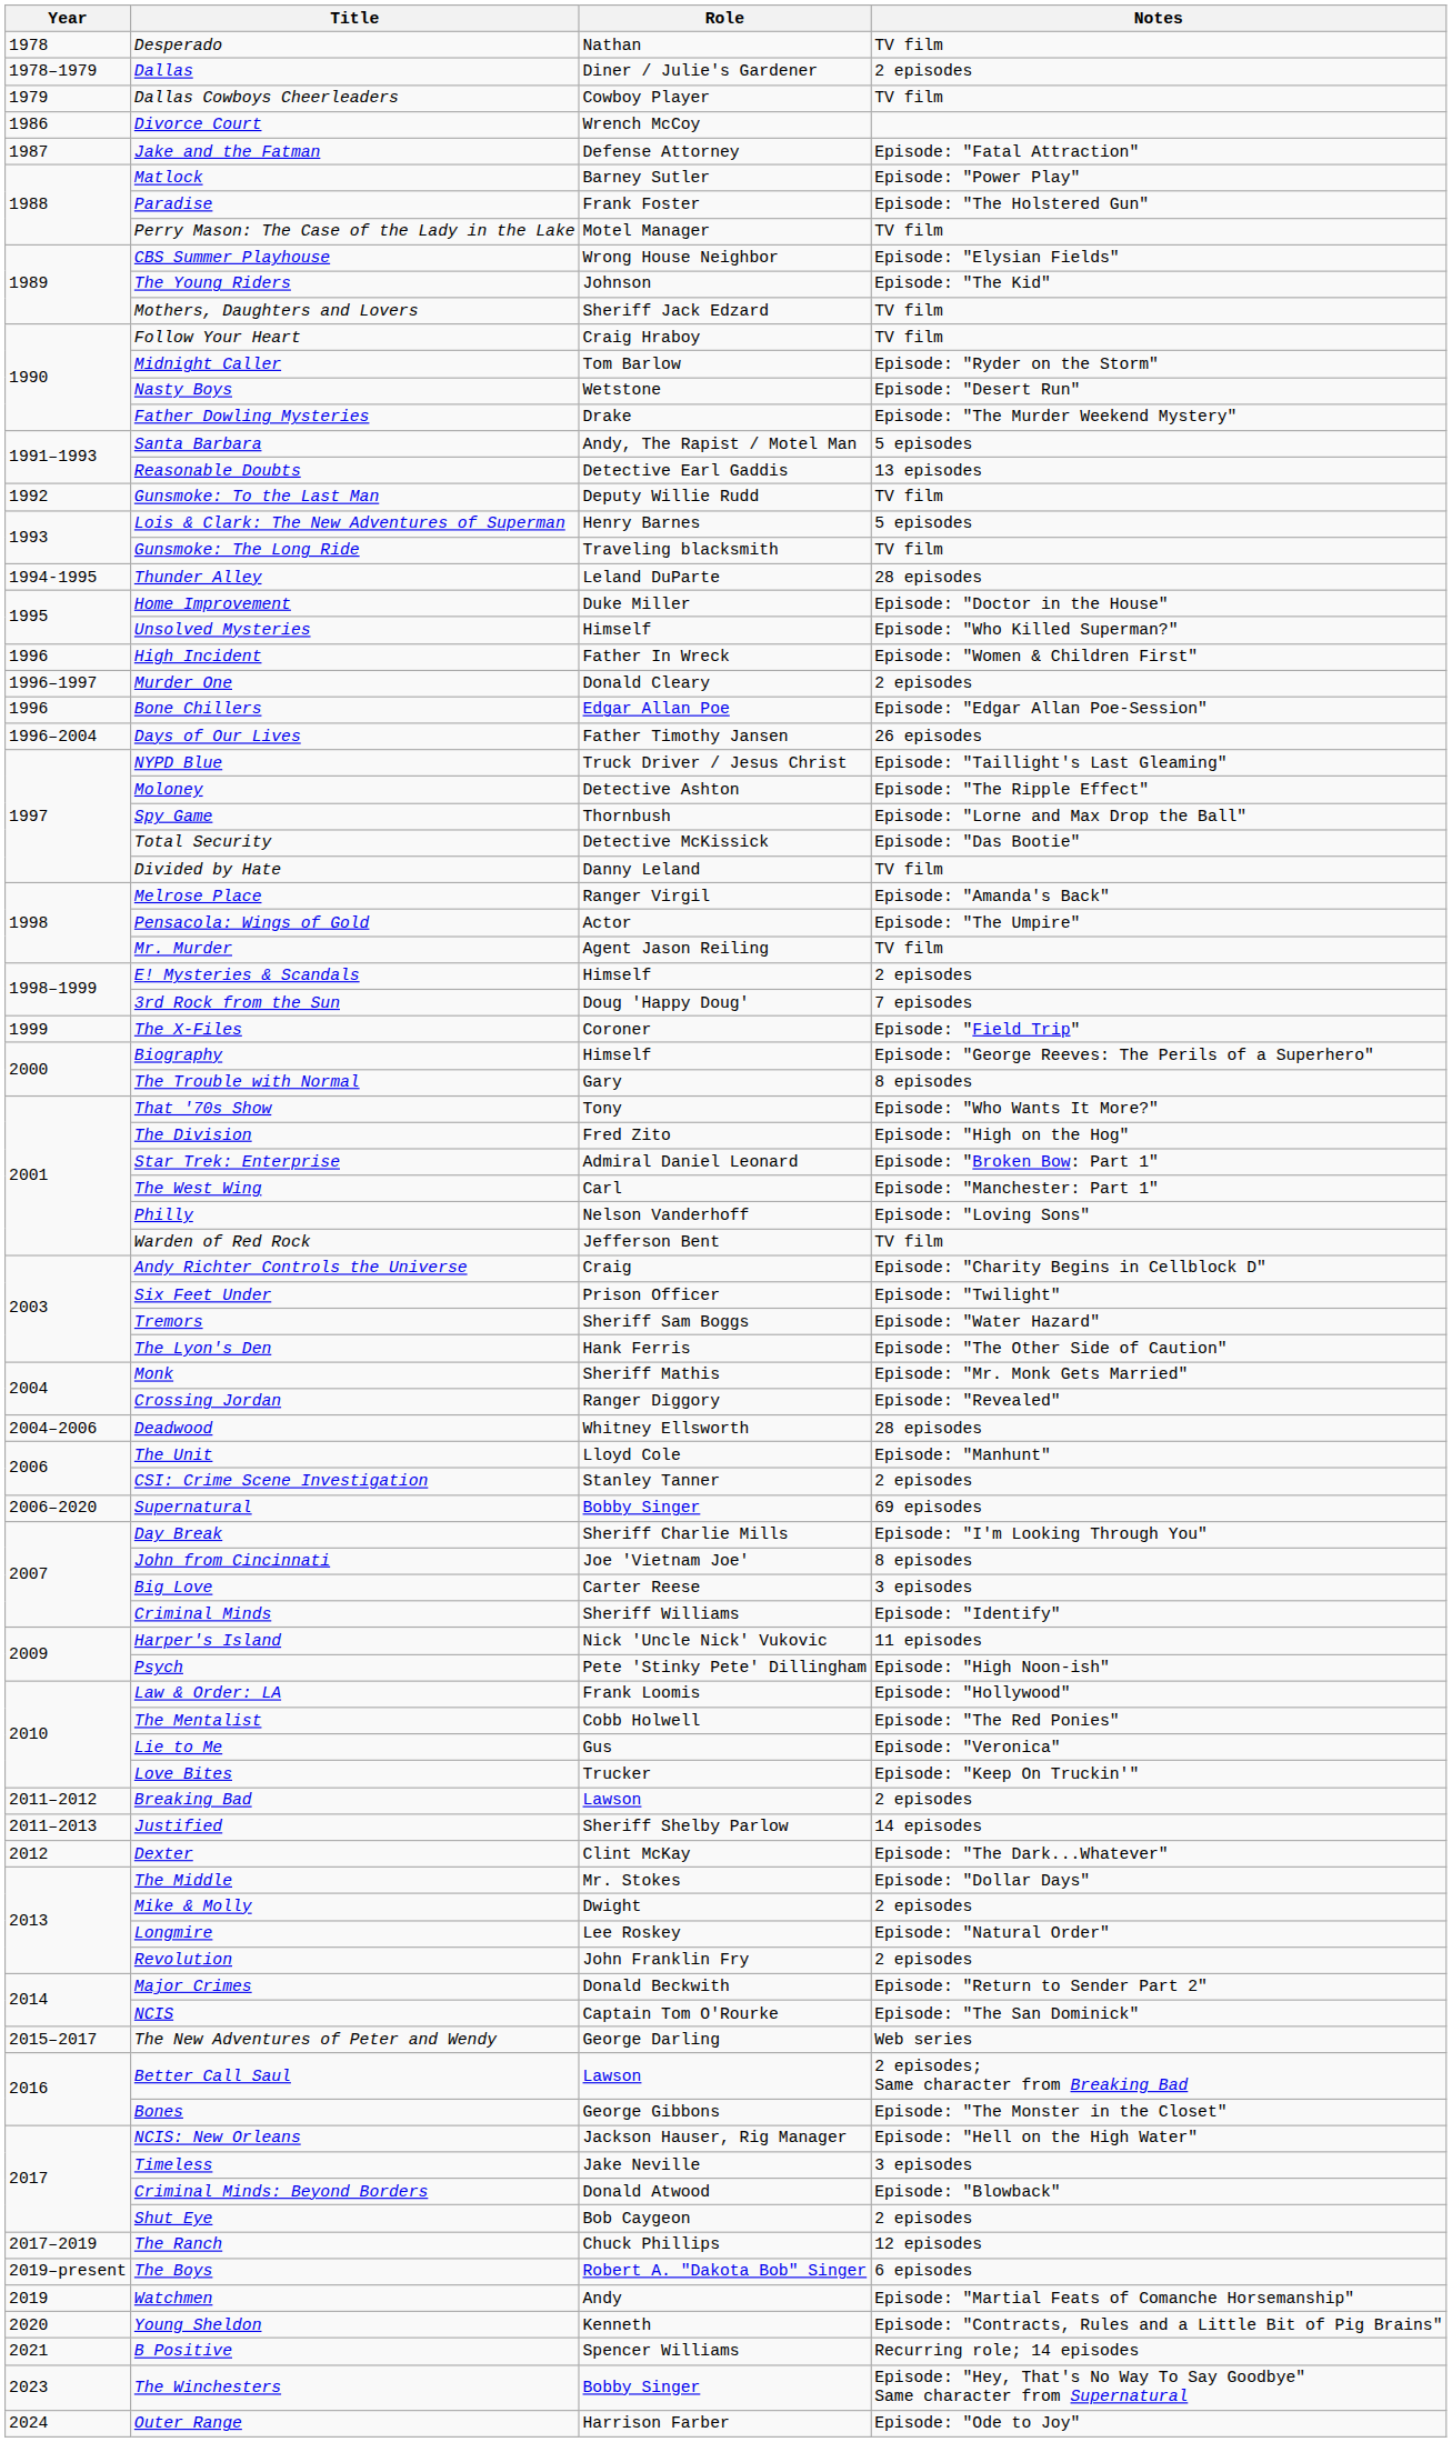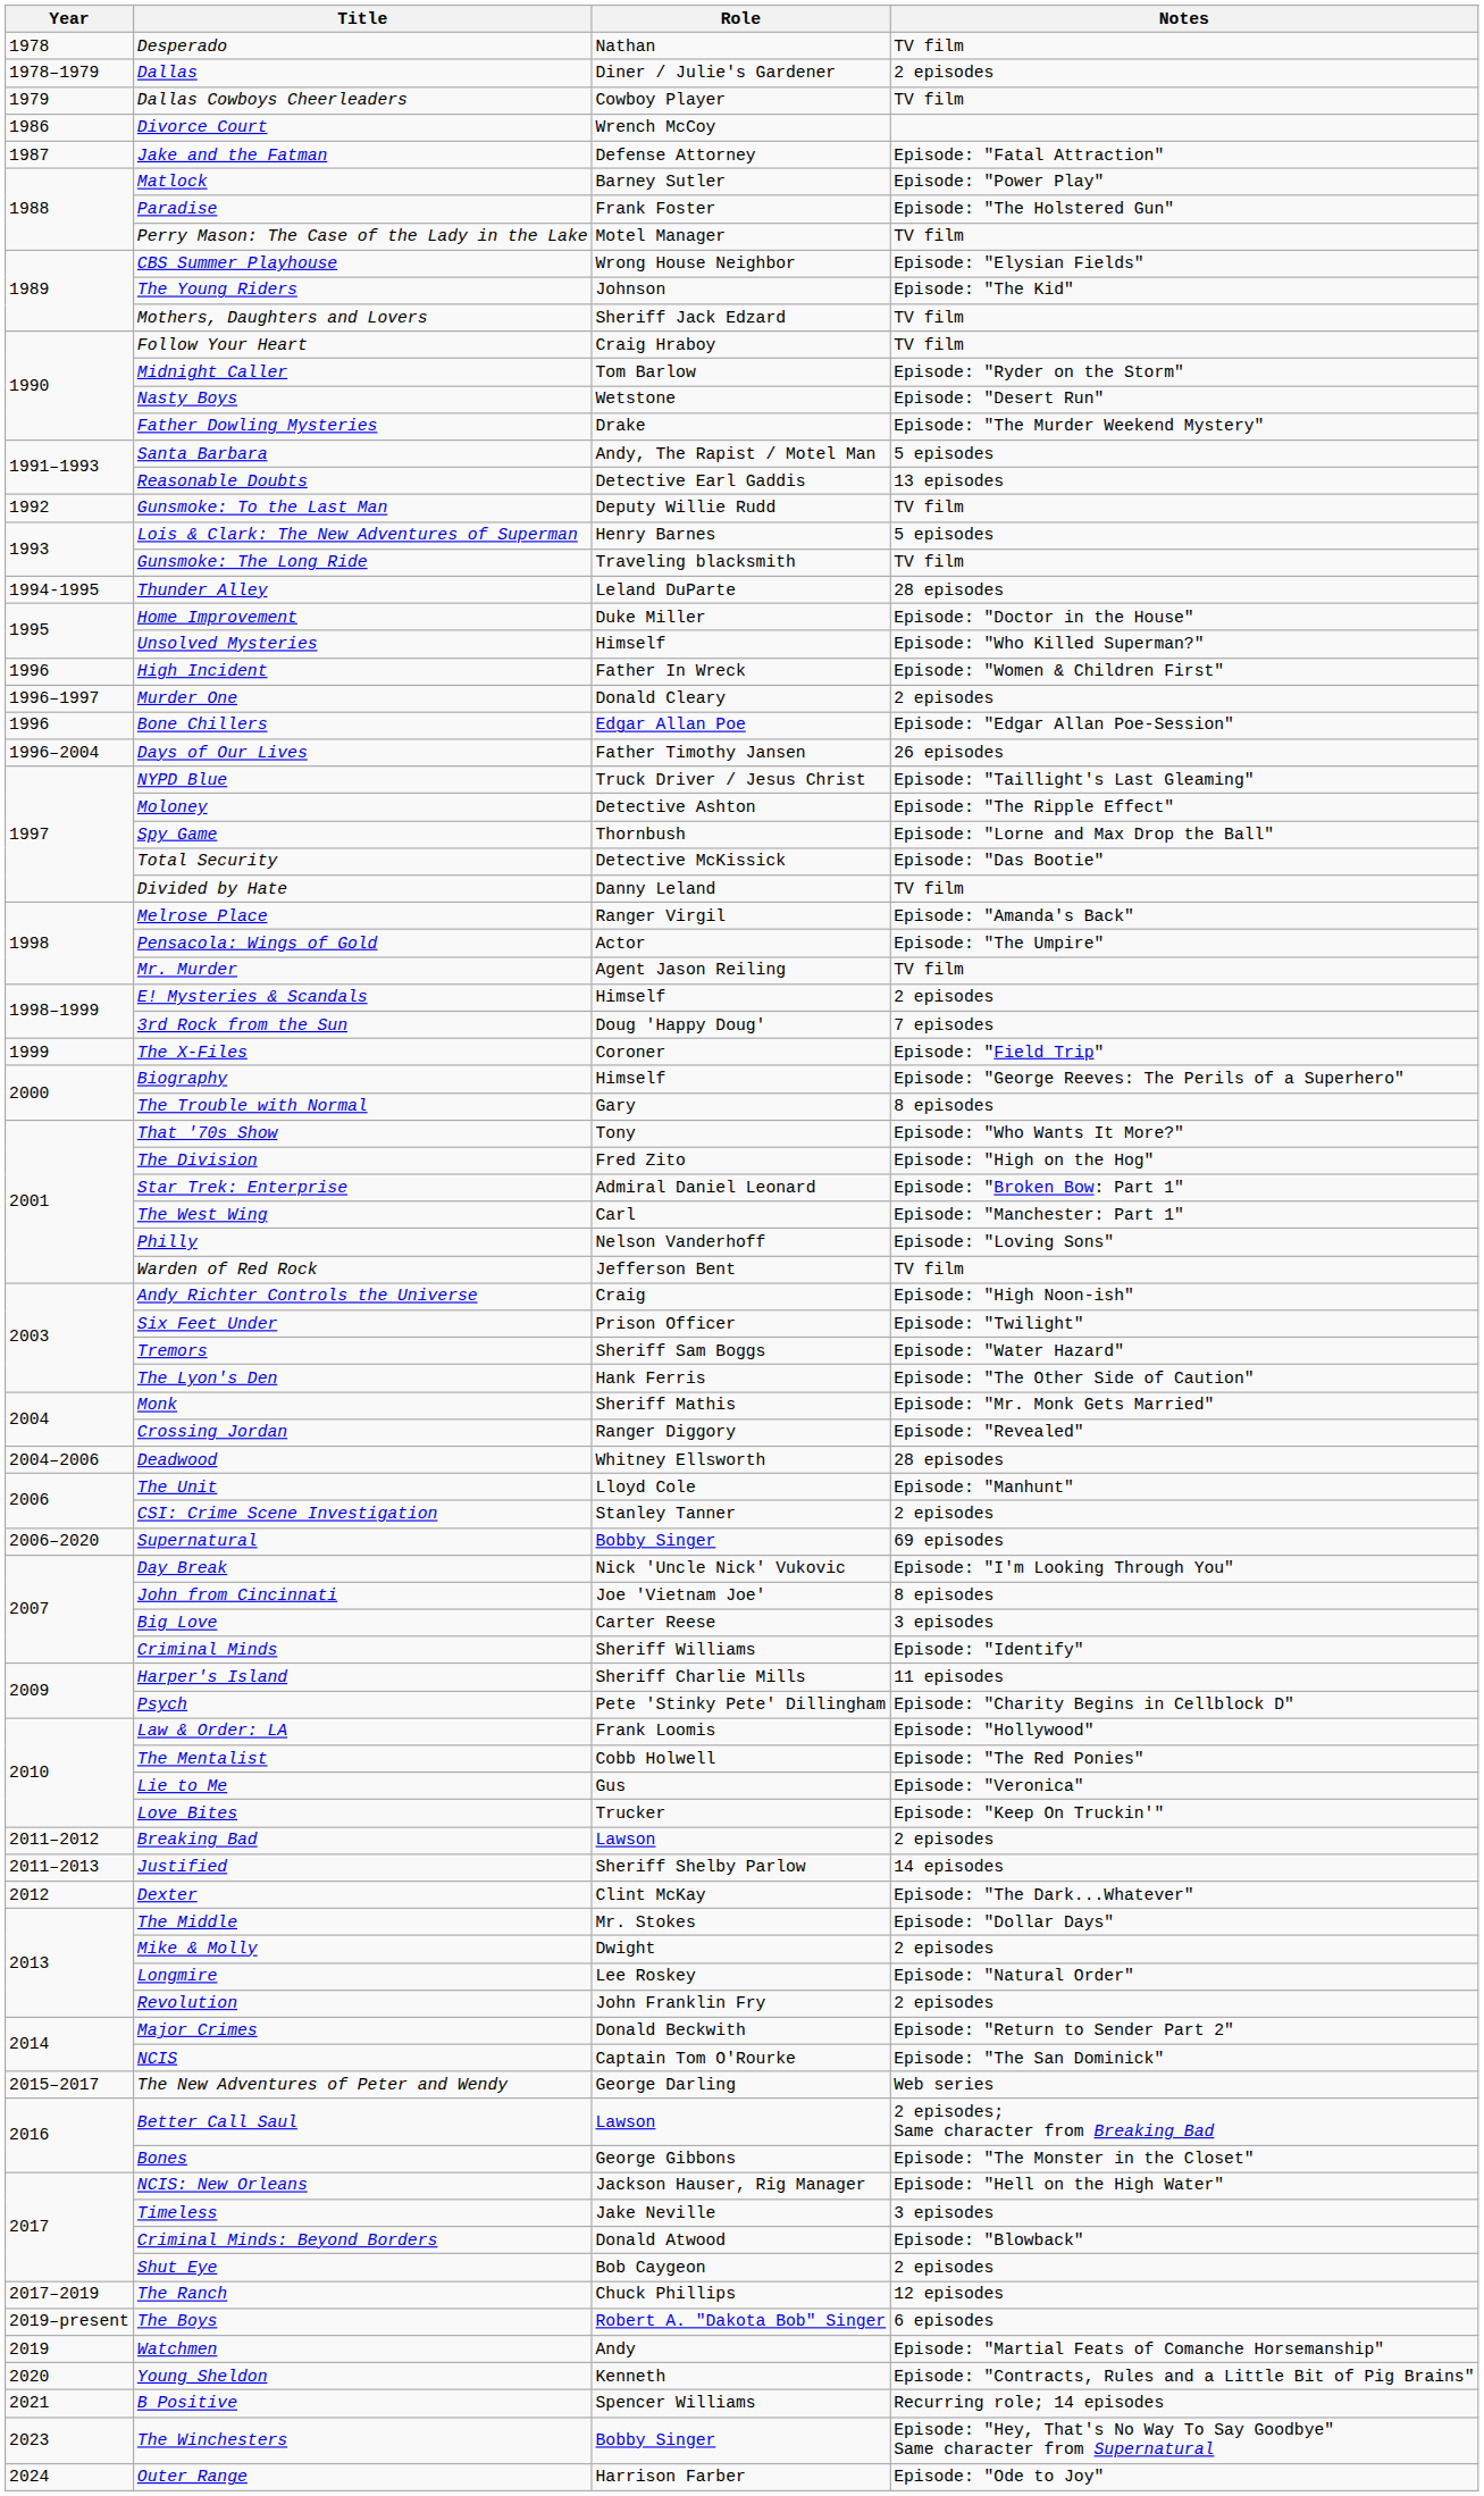 <table class="wikitable sortable">
 <tr>
 <th>Year</th>
 <th>Title</th>
 <th>Role</th>
 <th class="unsortable">Notes</th>
 </tr>
 <tr>
 <td>1978</td>
 <td><em>Desperado</em></td>
 <td>Nathan</td>
 <td>TV film</td>
 </tr>
 <tr>
 <td>1978–1979</td>
 <td><em><a href='#'>Dallas</a></em></td>
 <td>Diner / Julie's Gardener</td>
 <td>2 episodes</td>
 </tr>
 <tr>
 <td>1979</td>
 <td><em>Dallas Cowboys Cheerleaders</em></td>
 <td>Cowboy Player</td>
 <td>TV film</td>
 </tr>
 <tr>
 <td>1986</td>
 <td><em><a href='#'>Divorce Court</a></em></td>
 <td>Wrench McCoy</td>
 <td></td>
 </tr>
 <tr>
 <td>1987</td>
 <td><em><a href='#'>Jake and the Fatman</a></em></td>
 <td>Defense Attorney</td>
 <td>Episode: "Fatal Attraction"</td>
 </tr>
 <tr>
 <td rowspan="3">1988</td>
 <td><em><a href='#'>Matlock</a></em></td>
 <td>Barney Sutler</td>
 <td>Episode: "Power Play"</td>
 </tr>
 <tr>
 <td><em><a href='#'>Paradise</a></em></td>
 <td>Frank Foster</td>
 <td>Episode: "The Holstered Gun"</td>
 </tr>
 <tr>
 <td><em>Perry Mason: The Case of the Lady in the Lake</em></td>
 <td>Motel Manager</td>
 <td>TV film</td>
 </tr>
 <tr>
 <td rowspan="3">1989</td>
 <td><em><a href='#'>CBS Summer Playhouse</a></em></td>
 <td>Wrong House Neighbor</td>
 <td>Episode: "Elysian Fields"</td>
 </tr>
 <tr>
 <td><em><a href='#'>The Young Riders</a></em></td>
 <td>Johnson</td>
 <td>Episode: "The Kid"</td>
 </tr>
 <tr>
 <td><em>Mothers, Daughters and Lovers</em></td>
 <td>Sheriff Jack Edzard</td>
 <td>TV film</td>
 </tr>
 <tr>
 <td rowspan="4">1990</td>
 <td><em>Follow Your Heart</em></td>
 <td>Craig Hraboy</td>
 <td>TV film</td>
 </tr>
 <tr>
 <td><em><a href='#'>Midnight Caller</a></em></td>
 <td>Tom Barlow</td>
 <td>Episode: "Ryder on the Storm"</td>
 </tr>
 <tr>
 <td><em><a href='#'>Nasty Boys</a></em></td>
 <td>Wetstone</td>
 <td>Episode: "Desert Run"</td>
 </tr>
 <tr>
 <td><em><a href='#'>Father Dowling Mysteries</a></em></td>
 <td>Drake</td>
 <td>Episode: "The Murder Weekend Mystery"</td>
 </tr>
 <tr>
 <td rowspan="2">1991–1993</td>
 <td><em><a href='#'>Santa Barbara</a></em></td>
 <td>Andy, The Rapist / Motel Man</td>
 <td>5 episodes</td>
 </tr>
 <tr>
 <td><em><a href='#'>Reasonable Doubts</a></em></td>
 <td>Detective Earl Gaddis</td>
 <td>13 episodes</td>
 </tr>
 <tr>
 <td>1992</td>
 <td><em><a href='#'>Gunsmoke: To the Last Man</a></em></td>
 <td>Deputy Willie Rudd</td>
 <td>TV film</td>
 </tr>
 <tr>
 <td rowspan="2">1993</td>
 <td><em><a href='#'>Lois & Clark: The New Adventures of Superman</a></em></td>
 <td>Henry Barnes</td>
 <td>5 episodes</td>
 </tr>
 <tr>
 <td><em><a href='#'>Gunsmoke: The Long Ride</a></em></td>
 <td>Traveling blacksmith</td>
 <td>TV film</td>
 </tr>
 <tr>
 <td>1994-1995</td>
 <td><em><a href='#'>Thunder Alley</a></em></td>
 <td>Leland DuParte</td>
 <td>28 episodes</td>
 </tr>
 <tr>
 <td rowspan="2">1995</td>
 <td><em><a href='#'>Home Improvement</a></em></td>
 <td>Duke Miller</td>
 <td>Episode: "Doctor in the House"</td>
 </tr>
 <tr>
 <td><em><a href='#'>Unsolved Mysteries</a></em></td>
 <td>Himself</td>
 <td>Episode: "Who Killed Superman?"</td>
 </tr>
 <tr>
 <td>1996</td>
 <td><em><a href='#'>High Incident</a></em></td>
 <td>Father In Wreck</td>
 <td>Episode: "Women & Children First"</td>
 </tr>
 <tr>
 <td>1996–1997</td>
 <td><em><a href='#'>Murder One</a></em></td>
 <td>Donald Cleary</td>
 <td>2 episodes</td>
 </tr>
 <tr>
 <td>1996</td>
 <td><em><a href='#'>Bone Chillers</a></em></td>
 <td><a href='#'>Edgar Allan Poe</a></td>
 <td>Episode: "Edgar Allan Poe-Session"</td>
 </tr>
 <tr>
 <td>1996–2004</td>
 <td><em><a href='#'>Days of Our Lives</a></em></td>
 <td>Father Timothy Jansen</td>
 <td>26 episodes</td>
 </tr>
 <tr>
 <td rowspan="5">1997</td>
 <td><em><a href='#'>NYPD Blue</a></em></td>
 <td>Truck Driver / Jesus Christ</td>
 <td>Episode: "Taillight's Last Gleaming"</td>
 </tr>
 <tr>
 <td><em><a href='#'>Moloney</a></em></td>
 <td>Detective Ashton</td>
 <td>Episode: "The Ripple Effect"</td>
 </tr>
 <tr>
 <td><em><a href='#'>Spy Game</a></em></td>
 <td>Thornbush</td>
 <td>Episode: "Lorne and Max Drop the Ball"</td>
 </tr>
 <tr>
 <td><em>Total Security</em></td>
 <td>Detective McKissick</td>
 <td>Episode: "Das Bootie"</td>
 </tr>
 <tr>
 <td><em>Divided by Hate</em></td>
 <td>Danny Leland</td>
 <td>TV film</td>
 </tr>
 <tr>
 <td rowspan="3">1998</td>
 <td><em><a href='#'>Melrose Place</a></em></td>
 <td>Ranger Virgil</td>
 <td>Episode: "Amanda's Back"</td>
 </tr>
 <tr>
 <td><em><a href='#'>Pensacola: Wings of Gold</a></em></td>
 <td>Actor</td>
 <td>Episode: "The Umpire"</td>
 </tr>
 <tr>
 <td><em><a href='#'>Mr. Murder</a></em></td>
 <td>Agent Jason Reiling</td>
 <td>TV film</td>
 </tr>
 <tr>
 <td rowspan="2">1998–1999</td>
 <td><em><a href='#'>E! Mysteries & Scandals</a></em></td>
 <td>Himself</td>
 <td>2 episodes</td>
 </tr>
 <tr>
 <td><em><a href='#'>3rd Rock from the Sun</a></em></td>
 <td>Doug 'Happy Doug'</td>
 <td>7 episodes</td>
 </tr>
 <tr>
 <td>1999</td>
 <td><em><a href='#'>The X-Files</a></em></td>
 <td>Coroner</td>
 <td>Episode: "<a href='#'>Field Trip</a>"</td>
 </tr>
 <tr>
 <td rowspan="2">2000</td>
 <td><em><a href='#'>Biography</a></em></td>
 <td>Himself</td>
 <td>Episode: "George Reeves: The Perils of a Superhero"</td>
 </tr>
 <tr>
 <td><em><a href='#'>The Trouble with Normal</a></em></td>
 <td>Gary</td>
 <td>8 episodes</td>
 </tr>
 <tr>
 <td rowspan="6">2001</td>
 <td><em><a href='#'>That '70s Show</a></em></td>
 <td>Tony</td>
 <td>Episode: "Who Wants It More?"</td>
 </tr>
 <tr>
 <td><em><a href='#'>The Division</a></em></td>
 <td>Fred Zito</td>
 <td>Episode: "High on the Hog"</td>
 </tr>
 <tr>
 <td><em><a href='#'>Star Trek: Enterprise</a></em></td>
 <td>Admiral Daniel Leonard</td>
 <td>Episode: "<a href='#'>Broken Bow</a>: Part 1"</td>
 </tr>
 <tr>
 <td><em><a href='#'>The West Wing</a></em></td>
 <td>Carl</td>
 <td>Episode: "Manchester: Part 1"</td>
 </tr>
 <tr>
 <td><em><a href='#'>Philly</a></em></td>
 <td>Nelson Vanderhoff</td>
 <td>Episode: "Loving Sons"</td>
 </tr>
 <tr>
 <td><em>Warden of Red Rock</em></td>
 <td>Jefferson Bent</td>
 <td>TV film</td>
 </tr>
 <tr>
 <td rowspan="4">2003</td>
 <td><em><a href='#'>Andy Richter Controls the Universe</a></em></td>
 <td>Craig</td>
-<td>Episode: "Charity Begins in Cellblock D"</td>
+<td>Episode: "High Noon-ish"</td>
 </tr>
 <tr>
 <td><em><a href='#'>Six Feet Under</a></em></td>
 <td>Prison Officer</td>
 <td>Episode: "Twilight"</td>
 </tr>
 <tr>
 <td><em><a href='#'>Tremors</a></em></td>
 <td>Sheriff Sam Boggs</td>
 <td>Episode: "Water Hazard"</td>
 </tr>
 <tr>
 <td><em><a href='#'>The Lyon's Den</a></em></td>
 <td>Hank Ferris</td>
 <td>Episode: "The Other Side of Caution"</td>
 </tr>
 <tr>
 <td rowspan="2">2004</td>
 <td><em><a href='#'>Monk</a></em></td>
 <td>Sheriff Mathis</td>
 <td>Episode: "Mr. Monk Gets Married"</td>
 </tr>
 <tr>
 <td><em><a href='#'>Crossing Jordan</a></em></td>
 <td>Ranger Diggory</td>
 <td>Episode: "Revealed"</td>
 </tr>
 <tr>
 <td>2004–2006</td>
 <td><em><a href='#'>Deadwood</a></em></td>
 <td>Whitney Ellsworth</td>
 <td>28 episodes</td>
 </tr>
 <tr>
 <td rowspan="2">2006</td>
 <td><em><a href='#'>The Unit</a></em></td>
 <td>Lloyd Cole</td>
 <td>Episode: "Manhunt"</td>
 </tr>
 <tr>
 <td><em><a href='#'>CSI: Crime Scene Investigation</a></em></td>
 <td>Stanley Tanner</td>
 <td>2 episodes</td>
 </tr>
 <tr>
 <td>2006–2020</td>
 <td><em><a href='#'>Supernatural</a></em></td>
 <td><a href='#'>Bobby Singer</a></td>
 <td>69 episodes</td>
 </tr>
 <tr>
 <td rowspan="4">2007</td>
 <td><em><a href='#'>Day Break</a></em></td>
-<td>Sheriff Charlie Mills</td>
+<td>Nick 'Uncle Nick' Vukovic</td>
 <td>Episode: "I'm Looking Through You"</td>
 </tr>
 <tr>
 <td><em><a href='#'>John from Cincinnati</a></em></td>
 <td>Joe 'Vietnam Joe'</td>
 <td>8 episodes</td>
 </tr>
 <tr>
 <td><em><a href='#'>Big Love</a></em></td>
 <td>Carter Reese</td>
 <td>3 episodes</td>
 </tr>
 <tr>
 <td><em><a href='#'>Criminal Minds</a></em></td>
 <td>Sheriff Williams</td>
 <td>Episode: "Identify"</td>
 </tr>
 <tr>
 <td rowspan="2">2009</td>
 <td><em><a href='#'>Harper's Island</a></em></td>
-<td>Nick 'Uncle Nick' Vukovic</td>
+<td>Sheriff Charlie Mills</td>
 <td>11 episodes</td>
 </tr>
 <tr>
 <td><em><a href='#'>Psych</a></em></td>
 <td>Pete 'Stinky Pete' Dillingham</td>
-<td>Episode: "High Noon-ish"</td>
+<td>Episode: "Charity Begins in Cellblock D"</td>
 </tr>
 <tr>
 <td rowspan="4">2010</td>
 <td><em><a href='#'>Law & Order: LA</a></em></td>
 <td>Frank Loomis</td>
 <td>Episode: "Hollywood"</td>
 </tr>
 <tr>
 <td><em><a href='#'>The Mentalist</a></em></td>
 <td>Cobb Holwell</td>
 <td>Episode: "The Red Ponies"</td>
 </tr>
 <tr>
 <td><em><a href='#'>Lie to Me</a></em></td>
 <td>Gus</td>
 <td>Episode: "Veronica"</td>
 </tr>
 <tr>
 <td><em><a href='#'>Love Bites</a></em></td>
 <td>Trucker</td>
 <td>Episode: "Keep On Truckin'"</td>
 </tr>
 <tr>
 <td>2011–2012</td>
 <td><em><a href='#'>Breaking Bad</a></em></td>
 <td><a href='#'>Lawson</a></td>
 <td>2 episodes</td>
 </tr>
 <tr>
 <td>2011–2013</td>
 <td><em><a href='#'>Justified</a></em></td>
 <td>Sheriff Shelby Parlow</td>
 <td>14 episodes</td>
 </tr>
 <tr>
 <td>2012</td>
 <td><em><a href='#'>Dexter</a></em></td>
 <td>Clint McKay</td>
 <td>Episode: "The Dark...Whatever"</td>
 </tr>
 <tr>
 <td rowspan="4">2013</td>
 <td><em><a href='#'>The Middle</a></em></td>
 <td>Mr. Stokes</td>
 <td>Episode: "Dollar Days"</td>
 </tr>
 <tr>
 <td><em><a href='#'>Mike & Molly</a></em></td>
 <td>Dwight</td>
 <td>2 episodes</td>
 </tr>
 <tr>
 <td><em><a href='#'>Longmire</a></em></td>
 <td>Lee Roskey</td>
 <td>Episode: "Natural Order"</td>
 </tr>
 <tr>
 <td><em><a href='#'>Revolution</a></em></td>
 <td>John Franklin Fry</td>
 <td>2 episodes</td>
 </tr>
 <tr>
 <td rowspan="2">2014</td>
 <td><em><a href='#'>Major Crimes</a></em></td>
 <td>Donald Beckwith</td>
 <td>Episode: "Return to Sender Part 2"</td>
 </tr>
 <tr>
 <td><em><a href='#'>NCIS</a></em></td>
 <td>Captain Tom O'Rourke</td>
 <td>Episode: "The San Dominick"</td>
 </tr>
 <tr>
 <td>2015–2017</td>
 <td><em>The New Adventures of Peter and Wendy</em></td>
 <td>George Darling</td>
 <td>Web series</td>
 </tr>
 <tr>
 <td rowspan="2">2016</td>
 <td><em><a href='#'>Better Call Saul</a></em></td>
 <td><a href='#'>Lawson</a></td>
 <td>2 episodes; <br> Same character from <em><a href='#'>Breaking Bad</a></em></td>
 </tr>
 <tr>
 <td><em><a href='#'>Bones</a></em></td>
 <td>George Gibbons</td>
 <td>Episode: "The Monster in the Closet"</td>
 </tr>
 <tr>
 <td rowspan="4">2017</td>
 <td><em><a href='#'>NCIS: New Orleans</a></em></td>
 <td>Jackson Hauser, Rig Manager</td>
 <td>Episode: "Hell on the High Water"</td>
 </tr>
 <tr>
 <td><em><a href='#'>Timeless</a></em></td>
 <td>Jake Neville</td>
 <td>3 episodes</td>
 </tr>
 <tr>
 <td><em><a href='#'>Criminal Minds: Beyond Borders</a></em></td>
 <td>Donald Atwood</td>
 <td>Episode: "Blowback"</td>
 </tr>
 <tr>
 <td><em><a href='#'>Shut Eye</a></em></td>
 <td>Bob Caygeon</td>
 <td>2 episodes</td>
 </tr>
 <tr>
 <td>2017–2019</td>
 <td><em><a href='#'>The Ranch</a></em></td>
 <td>Chuck Phillips</td>
 <td>12 episodes</td>
 </tr>
 <tr>
 <td>2019–present</td>
 <td><em><a href='#'>The Boys</a></em></td>
 <td><a href='#'>Robert A. "Dakota Bob" Singer</a></td>
 <td>6 episodes</td>
 </tr>
 <tr>
 <td>2019</td>
 <td><em><a href='#'>Watchmen</a></em></td>
 <td>Andy</td>
 <td>Episode: "Martial Feats of Comanche Horsemanship"</td>
 </tr>
 <tr>
 <td>2020</td>
 <td><em><a href='#'>Young Sheldon</a></em></td>
 <td>Kenneth</td>
 <td>Episode: "Contracts, Rules and a Little Bit of Pig Brains"</td>
 </tr>
 <tr>
 <td>2021</td>
 <td><em><a href='#'>B Positive</a></em></td>
 <td>Spencer Williams</td>
 <td>Recurring role; 14 episodes</td>
 </tr>
 <tr>
 <td>2023</td>
 <td><em><a href='#'>The Winchesters</a></em></td>
 <td><a href='#'>Bobby Singer</a></td>
 <td>Episode: "Hey, That's No Way To Say Goodbye" <br> Same character from <em><a href='#'>Supernatural</a></em></td>
 </tr>
 <tr>
 <td>2024</td>
 <td><em><a href='#'>Outer Range</a></em></td>
 <td>Harrison Farber</td>
 <td>Episode: "Ode to Joy"</td>
 </tr>
 </table>
